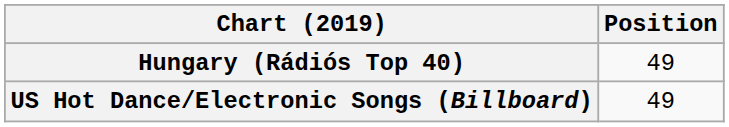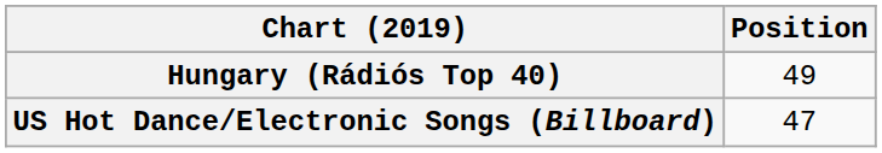 <table class="wikitable sortable plainrowheaders" style="text-align:center">
 <tr>
 <th scope="col">Chart (2019)</th>
 <th scope="col">Position</th>
 </tr>
 <tr>
 <th scope="row">Hungary (Rádiós Top 40)</th>
 <td>49</td>
 </tr>
 <tr>
 <th scope="row">US Hot Dance/Electronic Songs (<em>Billboard</em>)</th>
-<td>49</td>
+<td>47</td>
 </tr>
 </table>
